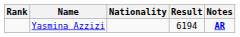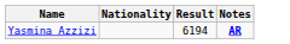 <table class="wikitable sortable" style="text-align:center">
 <tr>
-<th>Rank</th>
 <th>Name</th>
 <th>Nationality</th>
 <th>Result</th>
 <th>Notes</th>
 </tr>
 <tr>
-<td></td>
 <td align=left><a href='#'>Yasmina Azzizi</a></td>
 <td align=left></td>
 <td>6194</td>
 <td><strong><a href='#'>AR</a></strong></td>
 </tr>
 </table>
